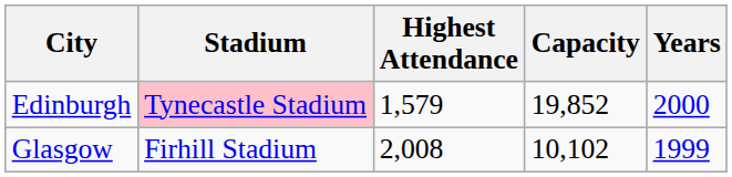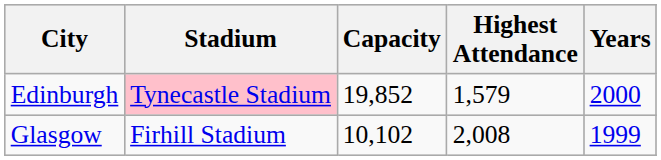 <table class = "wikitable">
 <tr>
 <th>City</th>
 <th>Stadium</th>
+<th>Capacity</th>
 <th>Highest<br>Attendance</th>
-<th>Capacity</th>
 <th>Years</th>
 </tr>
 <tr>
 <td><a href='#'>Edinburgh</a></td>
 <td style="background: pink;"><a href='#'>Tynecastle Stadium</a></td>
+<td>19,852</td>
 <td>1,579</td>
-<td>19,852</td>
 <td><a href='#'>2000</a></td>
 </tr>
 <tr>
 <td><a href='#'>Glasgow</a></td>
 <td><a href='#'>Firhill Stadium</a></td>
+<td>10,102</td>
 <td>2,008</td>
-<td>10,102</td>
 <td><a href='#'>1999</a></td>
 </tr>
 </table>
